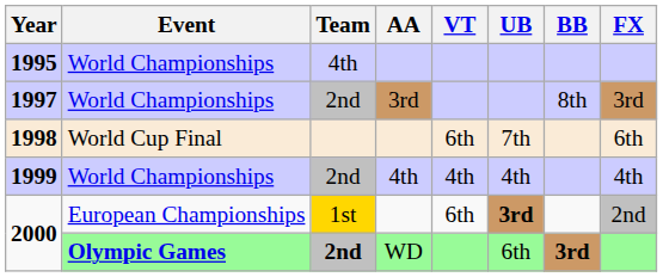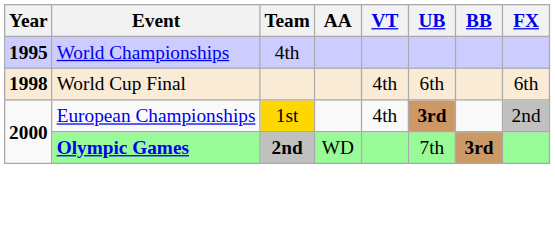 <table class="wikitable" style="text-align:center; font-size: 95%;">
 <tr>
 <th>Year</th>
 <th>Event</th>
 <th style="width:30px;">Team</th>
 <th style="width:30px;">AA</th>
 <th style="width:30px;"><a href='#'>VT</a></th>
 <th style="width:30px;"><a href='#'>UB</a></th>
 <th style="width:30px;"><a href='#'>BB</a></th>
 <th style="width:30px;"><a href='#'>FX</a></th>
 </tr>
 <tr bgcolor=#CCCCFF>
 <td rowspan="1"><strong>1995</strong></td>
 <td align=left><a href='#'>World Championships</a></td>
 <td>4th</td>
 <td></td>
 <td></td>
 <td></td>
 <td></td>
 <td></td>
 </tr>
-<tr bgcolor=#CCCCFF>
-<td rowspan="1"><strong>1997</strong></td>
-<td align=left><a href='#'>World Championships</a></td>
-<td style="background:silver;">2nd</td>
-<td style="background:#c96;">3rd</td>
-<td></td>
-<td></td>
-<td>8th</td>
-<td style="background:#c96;">3rd</td>
-</tr>
 <tr bgcolor=#FAEBD7>
 <td rowspan="1"><strong>1998</strong></td>
 <td align=left>World Cup Final</td>
 <td></td>
 <td></td>
+<td>4th</td>
 <td>6th</td>
-<td>7th</td>
 <td></td>
 <td>6th</td>
-</tr>
-<tr bgcolor=#CCCCFF>
-<td rowspan="1"><strong>1999</strong></td>
-<td align=left><a href='#'>World Championships</a></td>
-<td style="background:silver;">2nd</td>
-<td>4th</td>
-<td>4th</td>
-<td>4th</td>
-<td></td>
-<td>4th</td>
 </tr>
 <tr>
 <td rowspan="2"><strong>2000</strong></td>
 <td align=left><a href='#'>European Championships</a></td>
 <td style="background:gold;">1st</td>
 <td></td>
-<td>6th</td>
+<td>4th</td>
 <td style="background:#c96;"><strong>3rd</strong></td>
 <td></td>
 <td style="background:silver;">2nd</td>
 </tr>
 <tr bgcolor=98FB98>
 <td align=left><strong><a href='#'>Olympic Games</a></strong></td>
 <td style="background:silver;"><strong>2nd</strong></td>
 <td>WD</td>
 <td></td>
-<td>6th</td>
+<td>7th</td>
 <td style="background:#c96;"><strong>3rd</strong></td>
 <td></td>
 </tr>
 </table>
